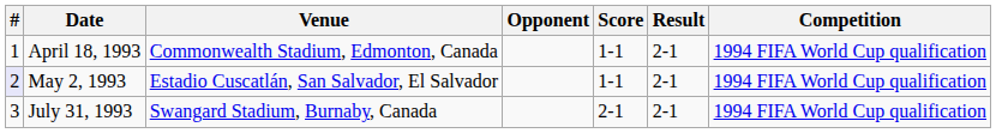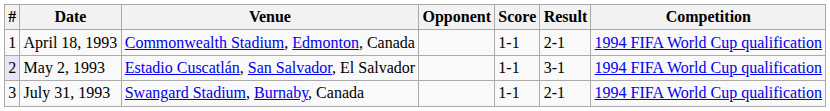 <table class="wikitable">
 <tr>
 <th>#</th>
 <th>Date</th>
 <th>Venue</th>
 <th>Opponent</th>
 <th>Score</th>
 <th>Result</th>
 <th>Competition</th>
 </tr>
 <tr>
 <td>1</td>
 <td>April 18, 1993</td>
 <td><a href='#'>Commonwealth Stadium</a>, <a href='#'>Edmonton</a>, Canada</td>
 <td></td>
 <td>1-1</td>
 <td>2-1</td>
 <td><a href='#'>1994 FIFA World Cup qualification</a></td>
 </tr>
 <tr>
 <td style="background: lavender;">2</td>
 <td>May 2, 1993</td>
 <td><a href='#'>Estadio Cuscatlán</a>, <a href='#'>San Salvador</a>, El Salvador</td>
 <td></td>
 <td>1-1</td>
-<td>2-1</td>
+<td>3-1</td>
 <td><a href='#'>1994 FIFA World Cup qualification</a></td>
 </tr>
 <tr>
 <td>3</td>
 <td>July 31, 1993</td>
 <td><a href='#'>Swangard Stadium</a>, <a href='#'>Burnaby</a>, Canada</td>
 <td></td>
-<td>2-1</td>
+<td>1-1</td>
 <td>2-1</td>
 <td><a href='#'>1994 FIFA World Cup qualification</a></td>
 </tr>
 </table>
